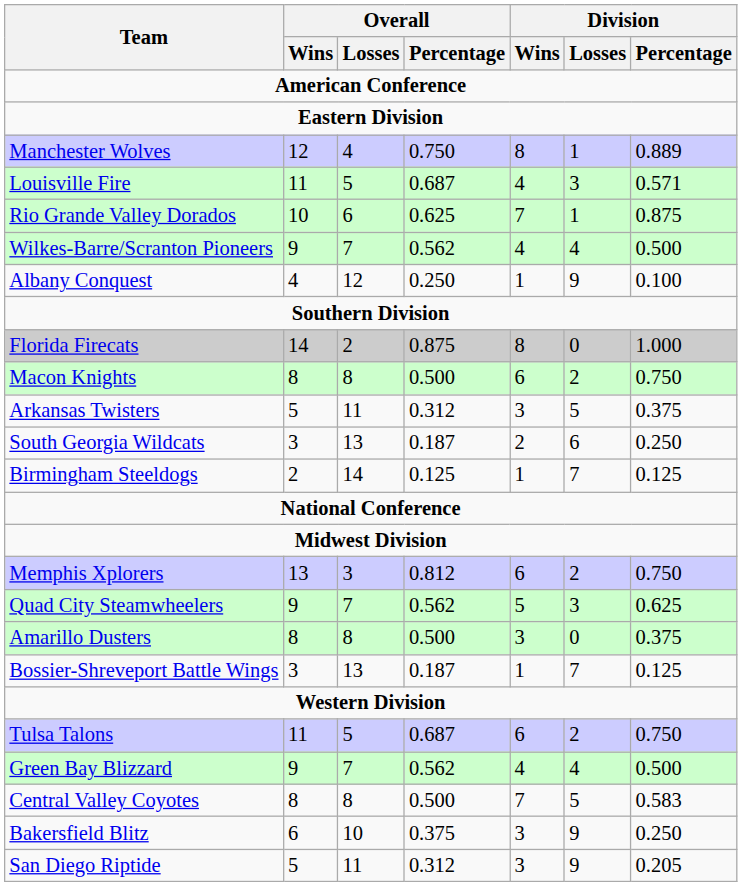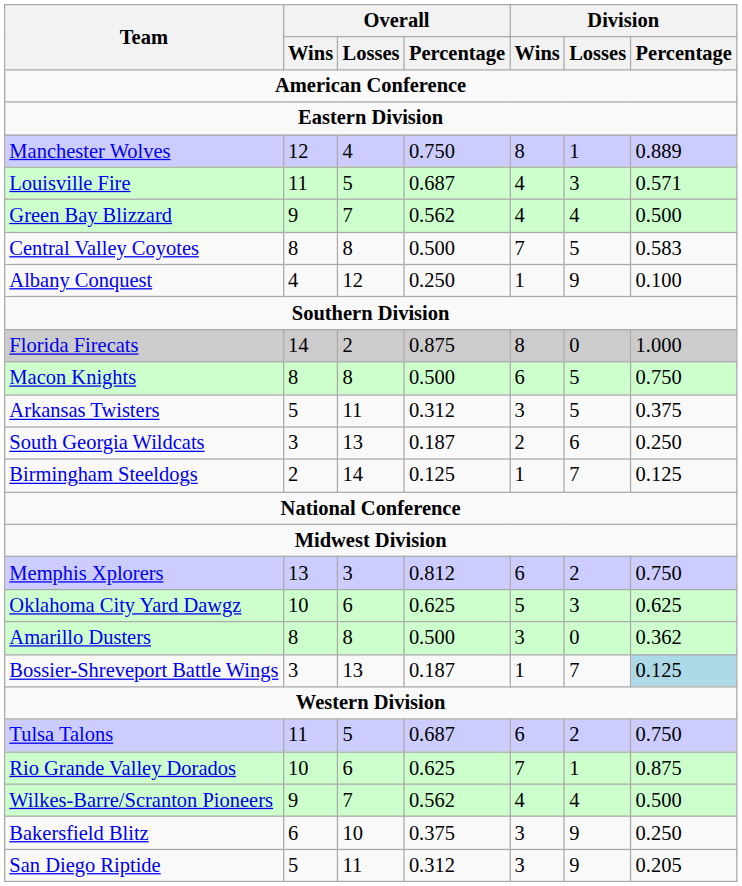 <table class="wikitable">
 <tr>
 <th rowspan="2" align="center">Team</th>
 <th colspan="3" align="center">Overall</th>
 <th colspan="3" align="center">Division</th>
 </tr>
 <tr>
 <th>Wins</th>
 <th>Losses</th>
 <th>Percentage</th>
 <th>Wins</th>
 <th>Losses</th>
 <th>Percentage</th>
 </tr>
 <tr>
 <td colspan="7" align="center"><strong>American Conference</strong></td>
 </tr>
 <tr>
 <td colspan="7" align="center"><strong>Eastern Division</strong></td>
 </tr>
 <tr bgcolor=#ccccff>
 <td><a href='#'>Manchester Wolves</a></td>
 <td>12</td>
 <td>4</td>
 <td>0.750</td>
 <td>8</td>
 <td>1</td>
 <td>0.889</td>
 </tr>
 <tr bgcolor=#ccffcc>
 <td><a href='#'>Louisville Fire</a></td>
 <td>11</td>
 <td>5</td>
 <td>0.687</td>
 <td>4</td>
 <td>3</td>
 <td>0.571</td>
 </tr>
 <tr bgcolor=#ccffcc>
-<td><a href='#'>Rio Grande Valley Dorados</a></td>
-<td>10</td>
-<td>6</td>
-<td>0.625</td>
-<td>7</td>
-<td>1</td>
-<td>0.875</td>
-</tr>
-<tr bgcolor=#ccffcc>
-<td><a href='#'>Wilkes-Barre/Scranton Pioneers</a></td>
+<td><a href='#'>Green Bay Blizzard</a></td>
 <td>9</td>
 <td>7</td>
 <td>0.562</td>
 <td>4</td>
 <td>4</td>
 <td>0.500</td>
+</tr>
+<tr>
+<td><a href='#'>Central Valley Coyotes</a></td>
+<td>8</td>
+<td>8</td>
+<td>0.500</td>
+<td>7</td>
+<td>5</td>
+<td>0.583</td>
 </tr>
 <tr>
 <td><a href='#'>Albany Conquest</a></td>
 <td>4</td>
 <td>12</td>
 <td>0.250</td>
 <td>1</td>
 <td>9</td>
 <td>0.100</td>
 </tr>
 <tr>
 <td colspan="7" align="center"><strong>Southern Division</strong></td>
 </tr>
 <tr bgcolor=#cccccc>
 <td><a href='#'>Florida Firecats</a></td>
 <td>14</td>
 <td>2</td>
 <td>0.875</td>
 <td>8</td>
 <td>0</td>
 <td>1.000</td>
 </tr>
 <tr bgcolor=#ccffcc>
 <td><a href='#'>Macon Knights</a></td>
 <td>8</td>
 <td>8</td>
 <td>0.500</td>
 <td>6</td>
-<td>2</td>
+<td>5</td>
 <td>0.750</td>
 </tr>
 <tr>
 <td><a href='#'>Arkansas Twisters</a></td>
 <td>5</td>
 <td>11</td>
 <td>0.312</td>
 <td>3</td>
 <td>5</td>
 <td>0.375</td>
 </tr>
 <tr>
 <td><a href='#'>South Georgia Wildcats</a></td>
 <td>3</td>
 <td>13</td>
 <td>0.187</td>
 <td>2</td>
 <td>6</td>
 <td>0.250</td>
 </tr>
 <tr>
 <td><a href='#'>Birmingham Steeldogs</a></td>
 <td>2</td>
 <td>14</td>
 <td>0.125</td>
 <td>1</td>
 <td>7</td>
 <td>0.125</td>
 </tr>
 <tr>
 <td colspan="7" align="center"><strong>National Conference</strong></td>
 </tr>
 <tr>
 <td colspan="7" align="center"><strong>Midwest Division</strong></td>
 </tr>
 <tr bgcolor=#ccccff>
 <td><a href='#'>Memphis Xplorers</a></td>
 <td>13</td>
 <td>3</td>
 <td>0.812</td>
 <td>6</td>
 <td>2</td>
 <td>0.750</td>
 </tr>
 <tr bgcolor=#ccffcc>
-<td><a href='#'>Quad City Steamwheelers</a></td>
-<td>9</td>
-<td>7</td>
-<td>0.562</td>
+<td><a href='#'>Oklahoma City Yard Dawgz</a></td>
+<td>10</td>
+<td>6</td>
+<td>0.625</td>
 <td>5</td>
 <td>3</td>
 <td>0.625</td>
 </tr>
 <tr bgcolor=#ccffcc>
 <td><a href='#'>Amarillo Dusters</a></td>
 <td>8</td>
 <td>8</td>
 <td>0.500</td>
 <td>3</td>
 <td>0</td>
-<td>0.375</td>
+<td>0.362</td>
 </tr>
 <tr>
 <td><a href='#'>Bossier-Shreveport Battle Wings</a></td>
 <td>3</td>
 <td>13</td>
 <td>0.187</td>
 <td>1</td>
 <td>7</td>
-<td>0.125</td>
+<td style="background: lightblue;">0.125</td>
 </tr>
 <tr>
 <td colspan="7" align="center"><strong>Western Division</strong></td>
 </tr>
 <tr bgcolor=#ccccff>
 <td><a href='#'>Tulsa Talons</a></td>
 <td>11</td>
 <td>5</td>
 <td>0.687</td>
 <td>6</td>
 <td>2</td>
 <td>0.750</td>
 </tr>
 <tr bgcolor=#ccffcc>
-<td><a href='#'>Green Bay Blizzard</a></td>
+<td><a href='#'>Rio Grande Valley Dorados</a></td>
+<td>10</td>
+<td>6</td>
+<td>0.625</td>
+<td>7</td>
+<td>1</td>
+<td>0.875</td>
+</tr>
+<tr bgcolor=#ccffcc>
+<td><a href='#'>Wilkes-Barre/Scranton Pioneers</a></td>
 <td>9</td>
 <td>7</td>
 <td>0.562</td>
 <td>4</td>
 <td>4</td>
 <td>0.500</td>
-</tr>
-<tr>
-<td><a href='#'>Central Valley Coyotes</a></td>
-<td>8</td>
-<td>8</td>
-<td>0.500</td>
-<td>7</td>
-<td>5</td>
-<td>0.583</td>
 </tr>
 <tr>
 <td><a href='#'>Bakersfield Blitz</a></td>
 <td>6</td>
 <td>10</td>
 <td>0.375</td>
 <td>3</td>
 <td>9</td>
 <td>0.250</td>
 </tr>
 <tr>
 <td><a href='#'>San Diego Riptide</a></td>
 <td>5</td>
 <td>11</td>
 <td>0.312</td>
 <td>3</td>
 <td>9</td>
 <td>0.205</td>
 </tr>
 </table>
